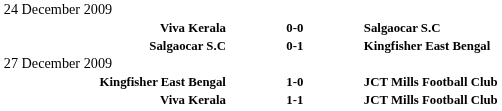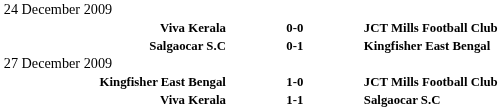 <table width=100% cellspacing=1>
 <tr>
 <th width=20%></th>
 <th width=12%></th>
 <th width=20%></th>
 <th></th>
 </tr>
 <tr>
 <td>24 December 2009</td>
 </tr>
 <tr style=font-size:90%>
 <td align=right><strong>Viva Kerala</strong></td>
 <td align=center><strong>0-0</strong></td>
-<td><strong>Salgaocar S.C</strong></td>
+<td><strong>JCT Mills Football Club</strong></td>
 <td></td>
 <td></td>
 </tr>
 <tr style=font-size:90%>
 <td align=right><strong>Salgaocar S.C</strong></td>
 <td align=center><strong>0-1</strong></td>
 <td><strong>Kingfisher East Bengal</strong></td>
 <td></td>
 <td></td>
 </tr>
 <tr>
 <td>27 December 2009</td>
 </tr>
 <tr style=font-size:90%>
 <td align=right><strong>Kingfisher East Bengal</strong></td>
 <td align=center><strong>1-0</strong></td>
 <td><strong>JCT Mills Football Club</strong></td>
 <td></td>
 <td></td>
 </tr>
 <tr style=font-size:90%>
 <td align=right><strong>Viva Kerala</strong></td>
 <td align=center><strong>1-1</strong></td>
-<td><strong>JCT Mills Football Club</strong></td>
+<td><strong>Salgaocar S.C</strong></td>
 <td></td>
 <td></td>
 </tr>
 </table>
